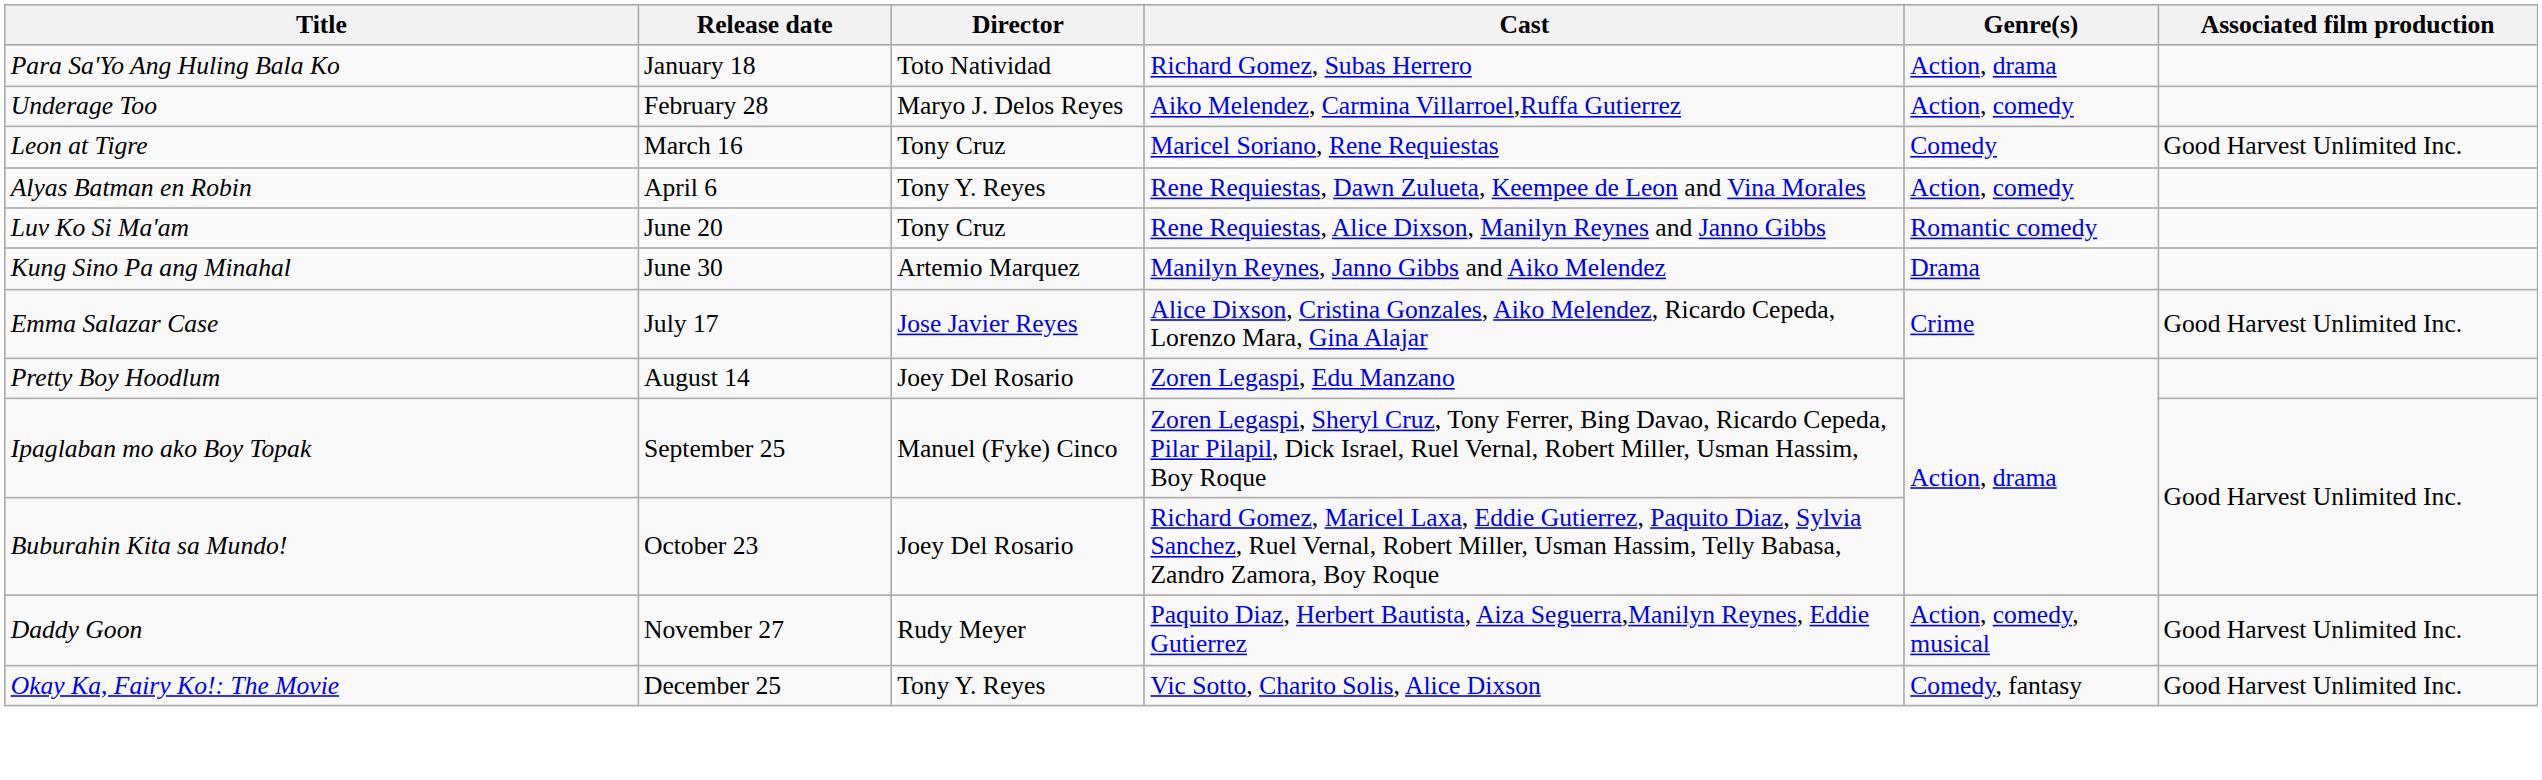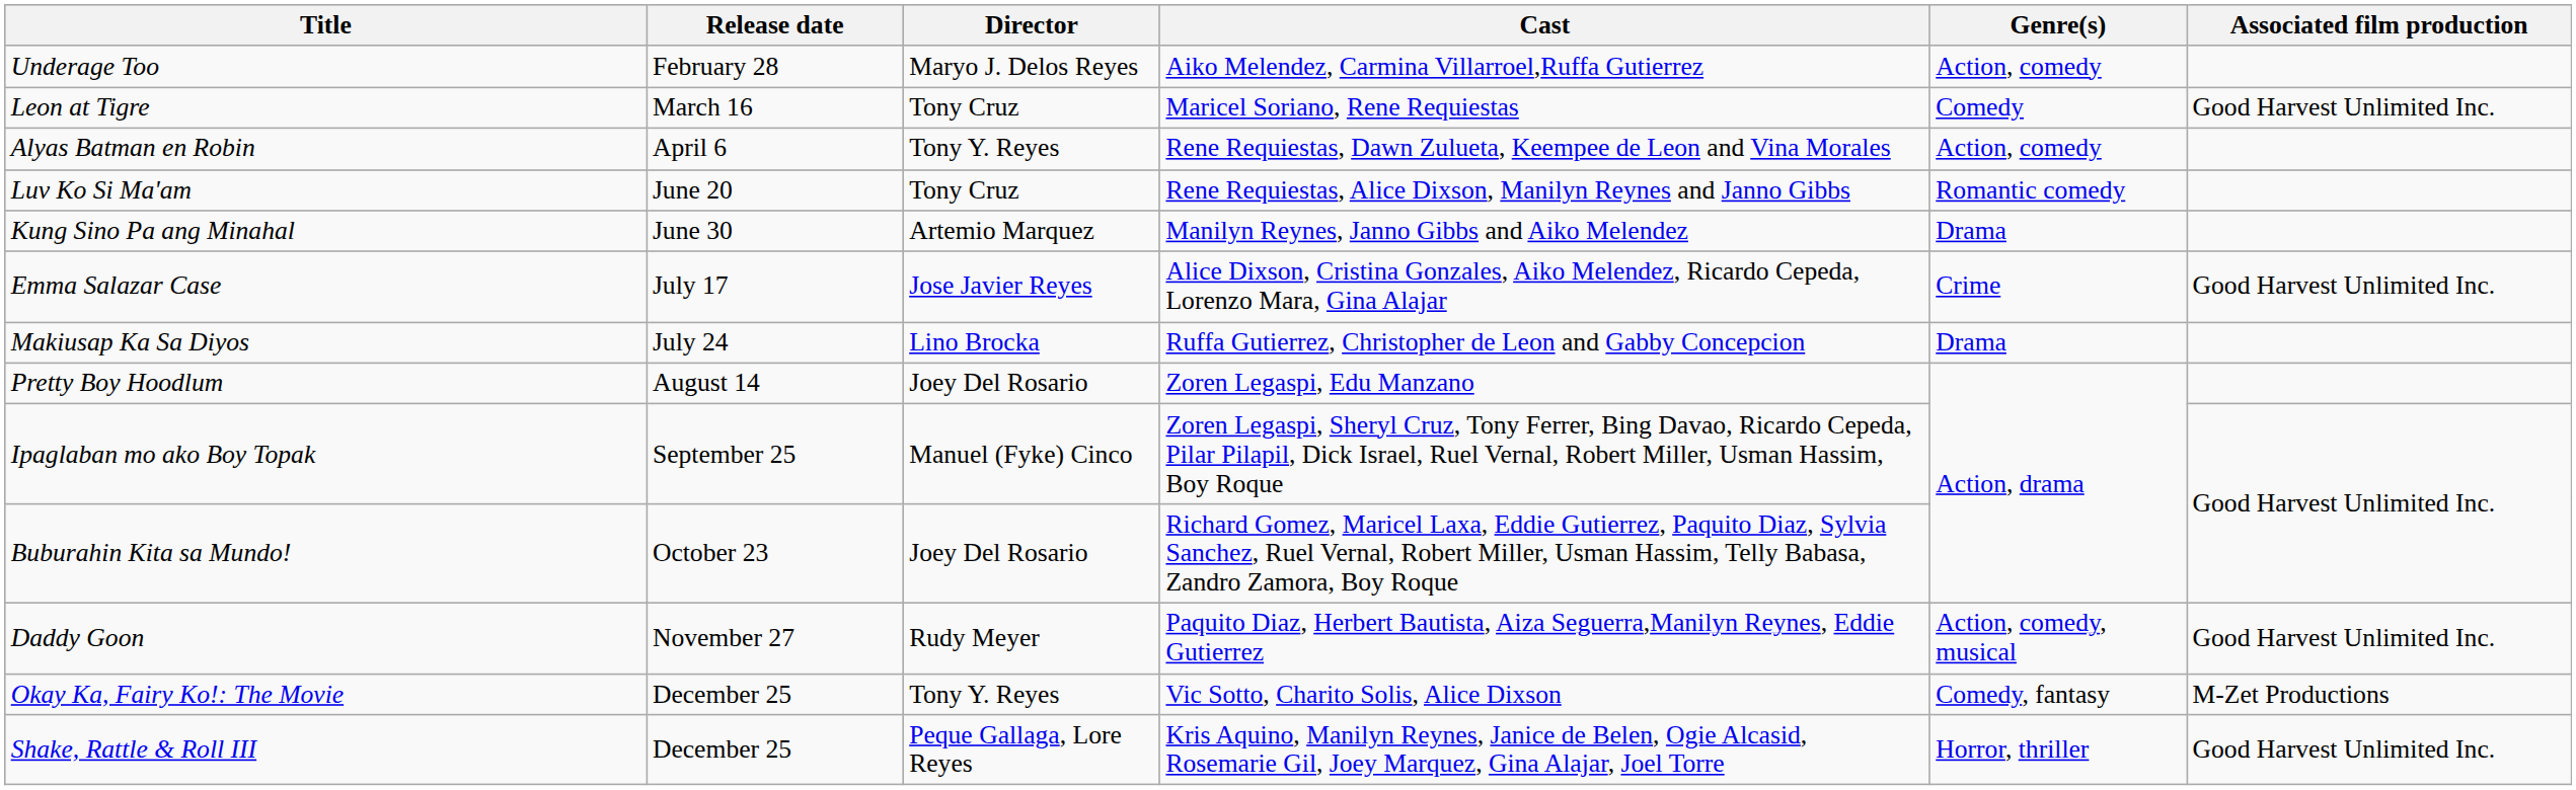 <table class="wikitable" style="width:100%;">
 <tr>
 <th style="width:25%;">Title</th>
 <th style="width:10%;">Release date</th>
 <th style="width:10%;">Director</th>
 <th style="width:30%;">Cast</th>
 <th style="width:10%;">Genre(s)</th>
 <th style="width:15%;">Associated film production</th>
-</tr>
-<tr>
-<td><em>Para Sa'Yo Ang Huling Bala Ko</em></td>
-<td>January 18</td>
-<td>Toto Natividad</td>
-<td><a href='#'>Richard Gomez</a>, <a href='#'>Subas Herrero</a></td>
-<td><a href='#'>Action</a>, <a href='#'>drama</a></td>
-<td></td>
 </tr>
 <tr>
 <td><em>Underage Too</em></td>
 <td>February 28</td>
 <td>Maryo J. Delos Reyes</td>
 <td><a href='#'>Aiko Melendez</a>, <a href='#'>Carmina Villarroel</a>,<a href='#'>Ruffa Gutierrez</a></td>
 <td><a href='#'>Action</a>, <a href='#'>comedy</a></td>
 <td></td>
 </tr>
 <tr>
 <td><em>Leon at Tigre</em></td>
 <td>March 16</td>
 <td>Tony Cruz</td>
 <td><a href='#'>Maricel Soriano</a>, <a href='#'>Rene Requiestas</a></td>
 <td><a href='#'>Comedy</a></td>
 <td>Good Harvest Unlimited Inc.</td>
 </tr>
 <tr>
 <td><em>Alyas Batman en Robin</em></td>
 <td>April 6</td>
 <td>Tony Y. Reyes</td>
 <td><a href='#'>Rene Requiestas</a>, <a href='#'>Dawn Zulueta</a>, <a href='#'>Keempee de Leon</a> and <a href='#'>Vina Morales</a></td>
 <td><a href='#'>Action</a>, <a href='#'>comedy</a></td>
 <td></td>
 </tr>
 <tr>
 <td><em>Luv Ko Si Ma'am</em></td>
 <td>June 20</td>
 <td>Tony Cruz</td>
 <td><a href='#'>Rene Requiestas</a>, <a href='#'>Alice Dixson</a>, <a href='#'>Manilyn Reynes</a> and <a href='#'>Janno Gibbs</a></td>
 <td><a href='#'>Romantic comedy</a></td>
 <td></td>
 </tr>
 <tr>
 <td><em>Kung Sino Pa ang Minahal</em></td>
 <td>June 30</td>
 <td>Artemio Marquez</td>
 <td><a href='#'>Manilyn Reynes</a>, <a href='#'>Janno Gibbs</a> and <a href='#'>Aiko Melendez</a></td>
 <td><a href='#'>Drama</a></td>
 <td></td>
 </tr>
 <tr>
 <td><em>Emma Salazar Case</em></td>
 <td>July 17</td>
 <td><a href='#'>Jose Javier Reyes</a></td>
 <td><a href='#'>Alice Dixson</a>, <a href='#'>Cristina Gonzales</a>, <a href='#'>Aiko Melendez</a>, Ricardo Cepeda, Lorenzo Mara, <a href='#'>Gina Alajar</a></td>
 <td><a href='#'>Crime</a></td>
 <td>Good Harvest Unlimited Inc.</td>
 </tr>
 <tr>
+<td><em>Makiusap Ka Sa Diyos</em></td>
+<td>July 24</td>
+<td><a href='#'>Lino Brocka</a></td>
+<td><a href='#'>Ruffa Gutierrez</a>, <a href='#'>Christopher de Leon</a> and <a href='#'>Gabby Concepcion</a></td>
+<td><a href='#'>Drama</a></td>
+<td></td>
+</tr>
+<tr>
 <td><em>Pretty Boy Hoodlum</em></td>
 <td>August 14</td>
 <td>Joey Del Rosario</td>
 <td><a href='#'>Zoren Legaspi</a>, <a href='#'>Edu Manzano</a></td>
 <td rowspan="3"><a href='#'>Action</a>, <a href='#'>drama</a></td>
 <td></td>
 </tr>
 <tr>
 <td><em>Ipaglaban mo ako Boy Topak</em></td>
 <td>September 25</td>
 <td>Manuel (Fyke) Cinco</td>
 <td><a href='#'>Zoren Legaspi</a>, <a href='#'>Sheryl Cruz</a>, Tony Ferrer, Bing Davao, Ricardo Cepeda, <a href='#'>Pilar Pilapil</a>, Dick Israel, Ruel Vernal, Robert Miller, Usman Hassim, Boy Roque</td>
 <td rowspan="2">Good Harvest Unlimited Inc.</td>
 </tr>
 <tr>
 <td><em>Buburahin Kita sa Mundo!</em></td>
 <td>October 23</td>
 <td>Joey Del Rosario</td>
 <td><a href='#'>Richard Gomez</a>, <a href='#'>Maricel Laxa</a>, <a href='#'>Eddie Gutierrez</a>, <a href='#'>Paquito Diaz</a>, <a href='#'>Sylvia Sanchez</a>, Ruel Vernal, Robert Miller, Usman Hassim, Telly Babasa, Zandro Zamora, Boy Roque</td>
 </tr>
 <tr>
 <td><em>Daddy Goon</em></td>
 <td>November 27</td>
 <td>Rudy Meyer</td>
 <td><a href='#'>Paquito Diaz</a>, <a href='#'>Herbert Bautista</a>, <a href='#'>Aiza Seguerra</a>,<a href='#'>Manilyn Reynes</a>, <a href='#'>Eddie Gutierrez</a></td>
 <td><a href='#'>Action</a>, <a href='#'>comedy</a>, <a href='#'>musical</a></td>
 <td>Good Harvest Unlimited Inc.</td>
 </tr>
 <tr>
 <td><em><a href='#'>Okay Ka, Fairy Ko!: The Movie</a></em></td>
 <td>December 25</td>
 <td>Tony Y. Reyes</td>
 <td><a href='#'>Vic Sotto</a>, <a href='#'>Charito Solis</a>, <a href='#'>Alice Dixson</a></td>
 <td><a href='#'>Comedy</a>, fantasy</td>
+<td>M-Zet Productions</td>
+</tr>
+<tr>
+<td><em><a href='#'>Shake, Rattle & Roll III</a></em></td>
+<td>December 25</td>
+<td><a href='#'>Peque Gallaga</a>, Lore Reyes</td>
+<td><a href='#'>Kris Aquino</a>, <a href='#'>Manilyn Reynes</a>, <a href='#'>Janice de Belen</a>, <a href='#'>Ogie Alcasid</a>, <a href='#'>Rosemarie Gil</a>, <a href='#'>Joey Marquez</a>, <a href='#'>Gina Alajar</a>, <a href='#'>Joel Torre</a></td>
+<td><a href='#'>Horror</a>, <a href='#'>thriller</a></td>
 <td>Good Harvest Unlimited Inc.</td>
 </tr>
 </table>
